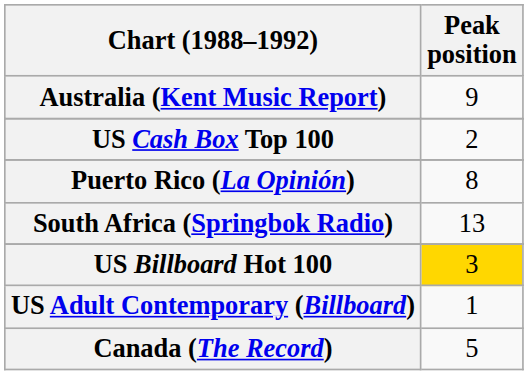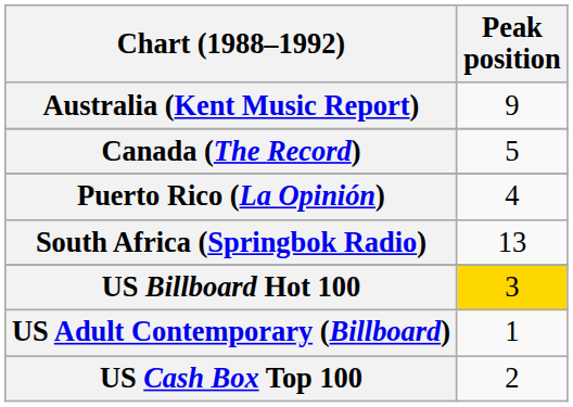 <table class="wikitable sortable plainrowheaders" style="text-align:center">
 <tr>
 <th>Chart (1988–1992)</th>
 <th>Peak<br>position</th>
 </tr>
 <tr>
 <th scope="row">Australia (<a href='#'>Kent Music Report</a>)</th>
 <td>9</td>
 </tr>
 <tr>
 </tr>
 <tr>
 </tr>
 <tr>
-<th scope="row">US <em><a href='#'>Cash Box</a></em> Top 100</th>
-<td>2</td>
+<th scope="row">Canada (<em><a href='#'>The Record</a></em>)</th>
+<td>5</td>
 </tr>
 <tr>
 </tr>
 <tr>
 </tr>
 <tr>
 </tr>
 <tr>
 </tr>
 <tr>
 </tr>
 <tr>
 </tr>
 <tr>
 </tr>
 <tr>
 </tr>
 <tr>
 <th scope="row">Puerto Rico (<em><a href='#'>La Opinión</a></em>)</th>
-<td>8</td>
+<td>4</td>
 </tr>
 <tr>
 <th scope="row">South Africa (<a href='#'>Springbok Radio</a>)</th>
 <td>13</td>
 </tr>
 <tr>
 </tr>
 <tr>
 </tr>
 <tr>
 </tr>
 <tr>
 <th scope="row">US <em>Billboard</em> Hot 100</th>
 <td style="background: gold;">3</td>
 </tr>
 <tr>
 <th scope="row">US <a href='#'>Adult Contemporary</a> (<em><a href='#'>Billboard</a></em>)</th>
 <td>1</td>
 </tr>
 <tr>
-<th scope="row">Canada (<em><a href='#'>The Record</a></em>)</th>
-<td>5</td>
+<th scope="row">US <em><a href='#'>Cash Box</a></em> Top 100</th>
+<td>2</td>
 </tr>
 </table>
